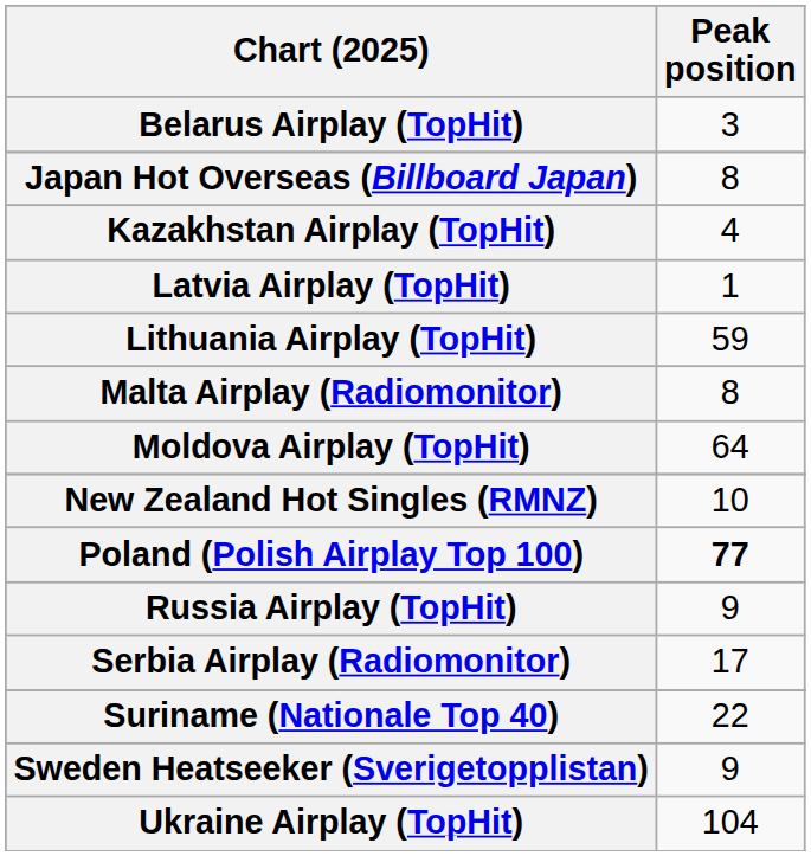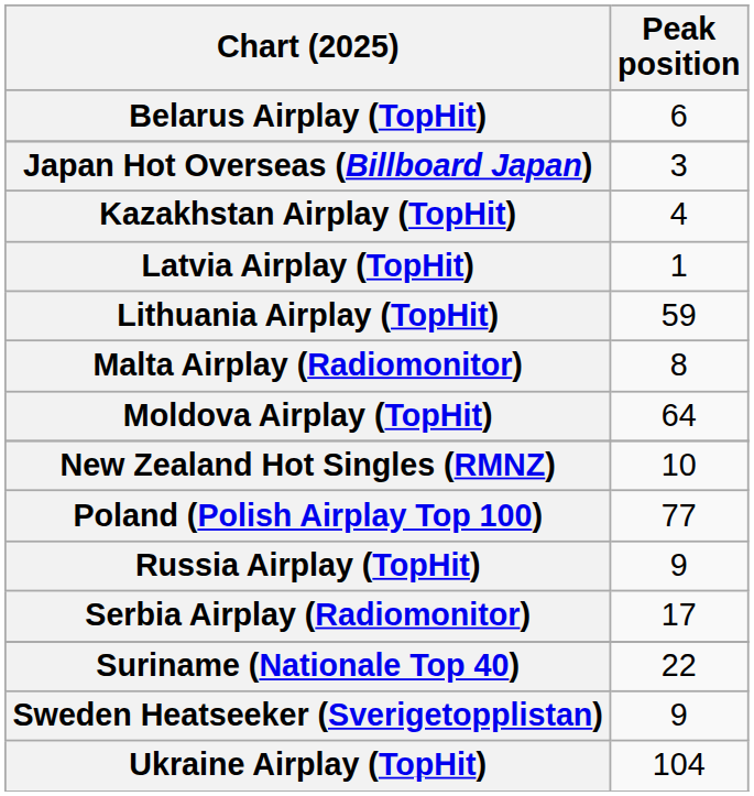 <table class="wikitable sortable plainrowheaders" style="text-align:center">
 <tr>
 <th scope="col">Chart (2025)</th>
 <th scope="col">Peak<br>position</th>
 </tr>
 <tr>
 <th scope="row">Belarus Airplay (<a href='#'>TopHit</a>)</th>
-<td>3</td>
+<td>6</td>
 </tr>
 <tr>
 </tr>
 <tr>
 </tr>
 <tr>
 <th scope="row">Japan Hot Overseas (<em><a href='#'>Billboard Japan</a></em>)</th>
-<td>8</td>
+<td>3</td>
 </tr>
 <tr>
 <th scope="row">Kazakhstan Airplay (<a href='#'>TopHit</a>)</th>
 <td>4</td>
 </tr>
 <tr>
 <th scope="row">Latvia Airplay (<a href='#'>TopHit</a>)</th>
 <td>1</td>
 </tr>
 <tr>
 <th scope="row">Lithuania Airplay (<a href='#'>TopHit</a>)</th>
 <td>59</td>
 </tr>
 <tr>
 <th scope="row">Malta Airplay (<a href='#'>Radiomonitor</a>)</th>
 <td>8</td>
 </tr>
 <tr>
 <th scope="row">Moldova Airplay (<a href='#'>TopHit</a>)</th>
 <td>64</td>
 </tr>
 <tr>
 </tr>
 <tr>
 <th scope="row">New Zealand Hot Singles (<a href='#'>RMNZ</a>)</th>
 <td>10</td>
 </tr>
 <tr>
 <th scope="row">Poland (<a href='#'>Polish Airplay Top 100</a>)</th>
-<td><strong>77</strong></td>
+<td>77</td>
 </tr>
 <tr>
 <th scope="row">Russia Airplay (<a href='#'>TopHit</a>)</th>
 <td>9</td>
 </tr>
 <tr>
 <th scope="row">Serbia Airplay (<a href='#'>Radiomonitor</a>)</th>
 <td>17</td>
 </tr>
 <tr>
 </tr>
 <tr>
 <th scope="row">Suriname (<a href='#'>Nationale Top 40</a>)</th>
 <td>22</td>
 </tr>
 <tr>
 <th scope="row">Sweden Heatseeker (<a href='#'>Sverigetopplistan</a>)</th>
 <td>9</td>
 </tr>
 <tr>
 <th scope="row">Ukraine Airplay (<a href='#'>TopHit</a>)</th>
 <td>104</td>
 </tr>
 <tr>
 </tr>
 <tr>
 </tr>
 <tr>
 </tr>
 </table>
